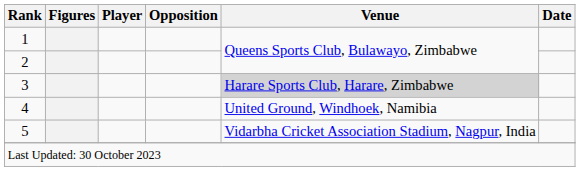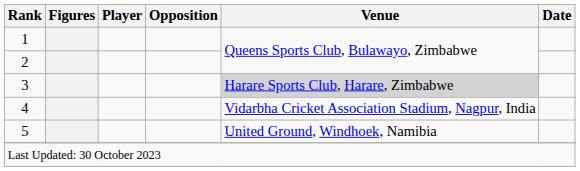 <table class="wikitable sortable">
 <tr>
 <th scope=col>Rank</th>
 <th scope=col>Figures</th>
 <th scope=col>Player</th>
 <th scope=col>Opposition</th>
 <th scope=col>Venue</th>
 <th scope=col>Date</th>
 </tr>
 <tr>
 <td align=center>1</td>
 <th scope=row style=text-align:center;></th>
 <td></td>
 <td></td>
 <td rowspan=2><a href='#'>Queens Sports Club</a>, <a href='#'>Bulawayo</a>, Zimbabwe</td>
 <td></td>
 </tr>
 <tr>
 <td align=center>2</td>
 <th scope=row style=text-align:center;></th>
 <td></td>
 <td></td>
 <td></td>
 </tr>
 <tr>
 <td align=center>3</td>
 <th scope=row style=text-align:center;></th>
 <td></td>
 <td></td>
 <td style="background: lightgrey;"><a href='#'>Harare Sports Club</a>, <a href='#'>Harare</a>, Zimbabwe</td>
 <td></td>
 </tr>
 <tr>
 <td align=center>4</td>
 <th scope=row style=text-align:center;></th>
 <td></td>
 <td></td>
-<td><a href='#'>United Ground</a>, <a href='#'>Windhoek</a>, Namibia</td>
+<td><a href='#'>Vidarbha Cricket Association Stadium</a>, <a href='#'>Nagpur</a>, India</td>
 <td></td>
 </tr>
 <tr>
 <td align=center>5</td>
 <th scope=row style=text-align:center;></th>
 <td></td>
 <td></td>
-<td><a href='#'>Vidarbha Cricket Association Stadium</a>, <a href='#'>Nagpur</a>, India</td>
+<td><a href='#'>United Ground</a>, <a href='#'>Windhoek</a>, Namibia</td>
 <td></td>
 </tr>
 <tr>
 </tr>
 <tr class=sortbottom>
 <td colspan=6><small>Last Updated: 30 October 2023</small></td>
 </tr>
 </table>
